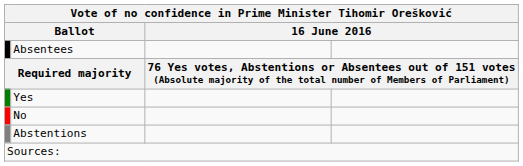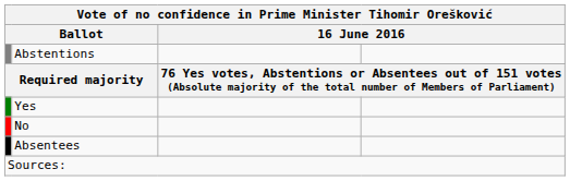 <table class="wikitable" style="text-align:center; font-size:95%;">
 <tr style="background:#e9e9e9;">
 <th colspan="4">Vote of no confidence in Prime Minister Tihomir Orešković</th>
 </tr>
 <tr>
 <th colspan="2" style="width:150px;">Ballot</th>
 <th colspan="2" style="width:150px;">16 June 2016</th>
 </tr>
 <tr>
-<th style="background:black;"></th>
-<td style="text-align:left;">Absentees</td>
+<th style="background:gray;"></th>
+<td style="text-align:left;">Abstentions</td>
 <td></td>
 <td></td>
 </tr>
 <tr>
 <th colspan="2">Required majority</th>
 <th colspan="2"><strong>76 Yes votes, Abstentions or Absentees out of 151 votes<br><small>(Absolute majority of the total number of Members of Parliament)</small></strong></th>
 </tr>
 <tr>
 <th style="width:1px; background:green;"></th>
 <td style="text-align:left;">Yes</td>
 <td></td>
 <td></td>
 </tr>
 <tr>
 <th style="background:red;"></th>
 <td style="text-align:left;">No</td>
 <td></td>
 <td></td>
 </tr>
 <tr>
-<th style="background:gray;"></th>
-<td style="text-align:left;">Abstentions</td>
+<th style="background:black;"></th>
+<td style="text-align:left;">Absentees</td>
 <td></td>
 <td></td>
 </tr>
 <tr>
 <td style="text-align:left;" colspan="4">Sources:</td>
 </tr>
 </table>
